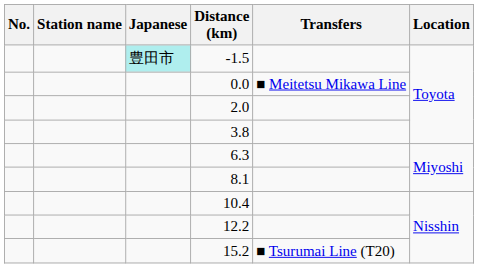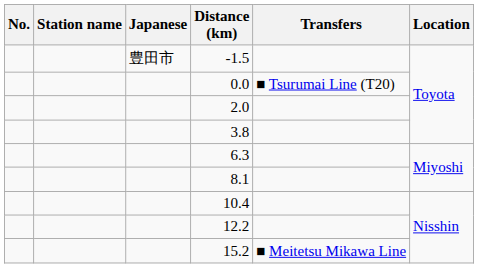 <table class="wikitable">
 <tr>
 <th>No.</th>
 <th>Station name</th>
 <th>Japanese</th>
 <th>Distance<br>(km)</th>
 <th>Transfers</th>
 <th>Location</th>
 </tr>
 <tr>
 <td></td>
 <td></td>
-<td style="background: paleturquoise;">豊田市</td>
+<td>豊田市</td>
 <td align="right">-1.5</td>
 <td></td>
 <td rowspan="4"><a href='#'>Toyota</a></td>
 </tr>
 <tr>
 <td></td>
 <td></td>
 <td></td>
 <td align="right">0.0</td>
-<td><span>■</span> <a href='#'>Meitetsu Mikawa Line</a></td>
+<td><span>■</span> <a href='#'>Tsurumai Line</a> (T20)</td>
 </tr>
 <tr>
 <td></td>
 <td></td>
 <td></td>
 <td align="right">2.0</td>
 <td></td>
 </tr>
 <tr>
 <td></td>
 <td></td>
 <td></td>
 <td align="right">3.8</td>
 <td></td>
 </tr>
 <tr>
 <td></td>
 <td></td>
 <td></td>
 <td align="right">6.3</td>
 <td></td>
 <td rowspan="2"><a href='#'>Miyoshi</a></td>
 </tr>
 <tr>
 <td></td>
 <td></td>
 <td></td>
 <td align="right">8.1</td>
 <td></td>
 </tr>
 <tr>
 <td></td>
 <td></td>
 <td></td>
 <td align="right">10.4</td>
 <td></td>
 <td rowspan="3"><a href='#'>Nisshin</a></td>
 </tr>
 <tr>
 <td></td>
 <td></td>
 <td></td>
 <td align="right">12.2</td>
 <td></td>
 </tr>
 <tr>
 <td></td>
 <td></td>
 <td></td>
 <td align="right">15.2</td>
-<td><span>■</span> <a href='#'>Tsurumai Line</a> (T20)</td>
+<td><span>■</span> <a href='#'>Meitetsu Mikawa Line</a></td>
 </tr>
 </table>
